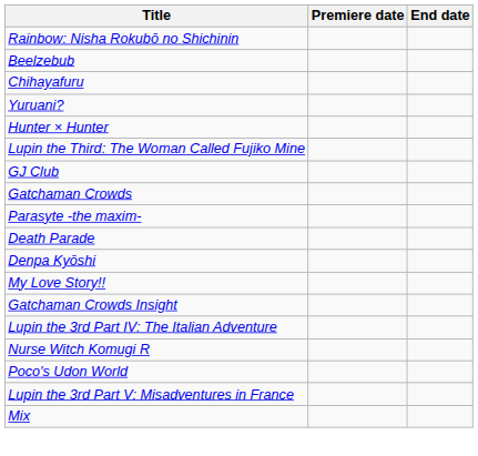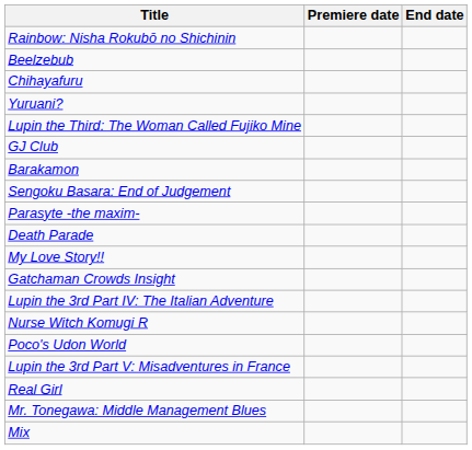 <table class="wikitable sortable">
 <tr>
 <th>Title</th>
 <th>Premiere date</th>
 <th>End date</th>
 </tr>
 <tr>
 <td><em><a href='#'>Rainbow: Nisha Rokubō no Shichinin</a></em></td>
 <td></td>
 <td></td>
 </tr>
 <tr>
 <td><em><a href='#'>Beelzebub</a></em></td>
 <td></td>
 <td></td>
 </tr>
 <tr>
 <td><em><a href='#'>Chihayafuru</a></em></td>
 <td></td>
 <td></td>
 </tr>
 <tr>
 <td><em><a href='#'>Yuruani?</a></em></td>
 <td></td>
 <td></td>
 </tr>
 <tr>
-<td><em><a href='#'>Hunter × Hunter</a></em></td>
-<td></td>
-<td></td>
-</tr>
-<tr>
 <td><em><a href='#'>Lupin the Third: The Woman Called Fujiko Mine</a></em></td>
 <td></td>
 <td></td>
 </tr>
 <tr>
 <td><em><a href='#'>GJ Club</a></em></td>
 <td></td>
 <td></td>
 </tr>
 <tr>
-<td><em><a href='#'>Gatchaman Crowds</a></em></td>
+<td><em><a href='#'>Barakamon</a></em></td>
+<td></td>
+<td></td>
+</tr>
+<tr>
+<td><em><a href='#'>Sengoku Basara: End of Judgement</a></em></td>
 <td></td>
 <td></td>
 </tr>
 <tr>
 <td><em><a href='#'>Parasyte -the maxim-</a></em></td>
 <td></td>
 <td></td>
 </tr>
 <tr>
 <td><em><a href='#'>Death Parade</a></em></td>
-<td></td>
-<td></td>
-</tr>
-<tr>
-<td><em><a href='#'>Denpa Kyōshi</a></em></td>
 <td></td>
 <td></td>
 </tr>
 <tr>
 <td><em><a href='#'>My Love Story!!</a></em></td>
 <td></td>
 <td></td>
 </tr>
 <tr>
 <td><em><a href='#'>Gatchaman Crowds Insight</a></em></td>
 <td></td>
 <td></td>
 </tr>
 <tr>
 <td><em><a href='#'>Lupin the 3rd Part IV: The Italian Adventure</a></em></td>
 <td></td>
 <td></td>
 </tr>
 <tr>
 <td><em><a href='#'>Nurse Witch Komugi R</a></em></td>
 <td></td>
 <td></td>
 </tr>
 <tr>
 <td><em><a href='#'>Poco's Udon World</a></em></td>
 <td></td>
 <td></td>
 </tr>
 <tr>
 <td><em><a href='#'>Lupin the 3rd Part V: Misadventures in France</a></em></td>
 <td></td>
 <td></td>
 </tr>
 <tr>
+<td><em><a href='#'>Real Girl</a></em></td>
+<td></td>
+<td></td>
+</tr>
+<tr>
+<td><em><a href='#'>Mr. Tonegawa: Middle Management Blues</a></em></td>
+<td></td>
+<td></td>
+</tr>
+<tr>
 <td><em><a href='#'>Mix</a></em></td>
 <td></td>
 <td></td>
 </tr>
 </table>
